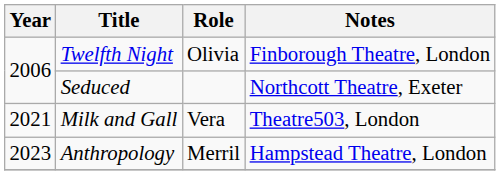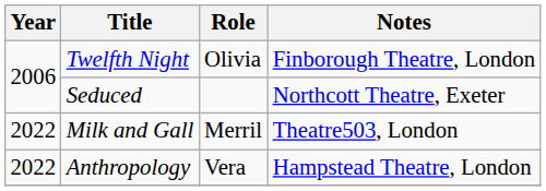 <table class="wikitable sortable">
 <tr>
 <th>Year</th>
 <th>Title</th>
 <th>Role</th>
 <th class="unsortable">Notes</th>
 </tr>
 <tr>
 <td rowspan="2">2006</td>
 <td><em><a href='#'>Twelfth Night</a></em></td>
 <td>Olivia</td>
 <td><a href='#'>Finborough Theatre</a>, London</td>
 </tr>
 <tr>
 <td><em>Seduced</em></td>
 <td></td>
 <td><a href='#'>Northcott Theatre</a>, Exeter</td>
 </tr>
 <tr>
-<td>2021</td>
+<td>2022</td>
 <td><em>Milk and Gall</em></td>
-<td>Vera</td>
+<td>Merril</td>
 <td><a href='#'>Theatre503</a>, London</td>
 </tr>
 <tr>
-<td>2023</td>
+<td>2022</td>
 <td><em>Anthropology</em></td>
-<td>Merril</td>
+<td>Vera</td>
 <td><a href='#'>Hampstead Theatre</a>, London</td>
 </tr>
 <tr>
 </tr>
 </table>
